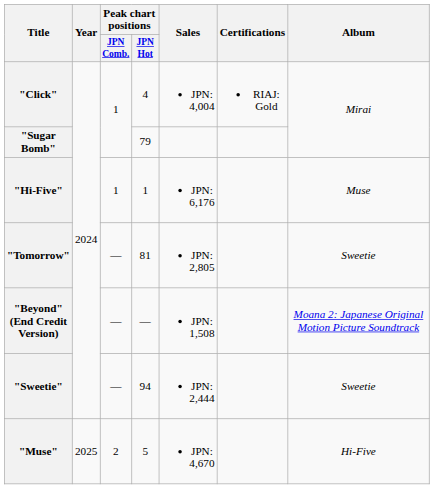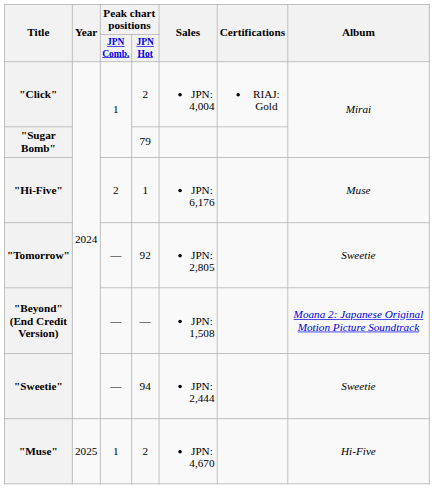 <table class="wikitable plainrowheaders" style="text-align:center">
 <tr>
 <th scope="col" rowspan="2">Title</th>
 <th scope="col" rowspan="2">Year</th>
 <th scope="col" colspan="2">Peak chart positions</th>
 <th scope="col" rowspan="2">Sales</th>
 <th scope="col" rowspan="2">Certifications</th>
 <th scope="col" rowspan="2" style="width:14em;">Album</th>
 </tr>
 <tr>
 <th scope="col" style="width:2.5em;font-size:85%"><a href='#'>JPN<br>Comb.</a><br></th>
 <th scope="col" style="width:2.5em;font-size:85%"><a href='#'>JPN<br>Hot</a><br></th>
 </tr>
 <tr>
 <th scope="row">"Click"</th>
 <td rowspan="6">2024</td>
 <td rowspan="2">1</td>
-<td>4</td>
+<td>2</td>
 <td><br><ul><li>JPN: 4,004</li></ul></td>
 <td><br><ul><li>RIAJ: Gold </li></ul></td>
 <td rowspan="2"><em>Mirai</em> </td>
 </tr>
 <tr>
 <th scope="row">"Sugar Bomb"</th>
 <td>79</td>
 <td></td>
 <td></td>
 </tr>
 <tr>
 <th scope="row">"Hi-Five"</th>
-<td>1</td>
+<td>2</td>
 <td>1</td>
 <td><br><ul><li>JPN: 6,176</li></ul></td>
 <td></td>
 <td><em>Muse</em> </td>
 </tr>
 <tr>
 <th scope="row">"Tomorrow"</th>
 <td>—</td>
-<td>81</td>
+<td>92</td>
 <td><br><ul><li>JPN: 2,805</li></ul></td>
 <td></td>
 <td><em>Sweetie</em> </td>
 </tr>
 <tr>
 <th scope="row">"Beyond" (End Credit Version)</th>
 <td>—</td>
 <td>—</td>
 <td><br><ul><li>JPN: 1,508</li></ul></td>
 <td></td>
 <td><a href='#'> <em>Moana 2: Japanese Original Motion Picture Soundtrack</em></a></td>
 </tr>
 <tr>
 <th scope="row">"Sweetie"</th>
 <td>—</td>
 <td>94</td>
 <td><br><ul><li>JPN: 2,444</li></ul></td>
 <td></td>
 <td><em>Sweetie</em> </td>
 </tr>
 <tr>
 <th scope="row">"Muse"</th>
 <td>2025</td>
+<td>1</td>
 <td>2</td>
-<td>5</td>
 <td><br><ul><li>JPN: 4,670</li></ul></td>
 <td></td>
 <td><em>Hi-Five</em> </td>
 </tr>
 </table>
